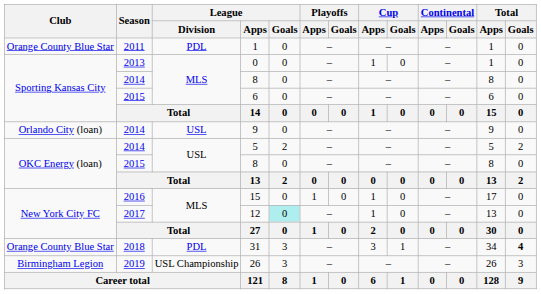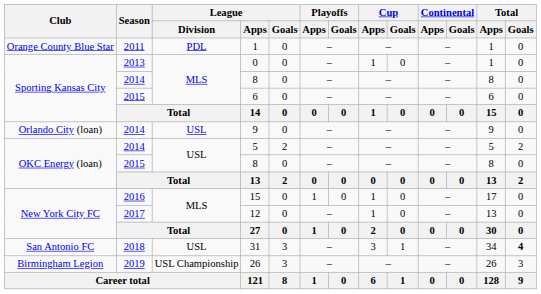 <table class="wikitable" style="text-align: center;">
 <tr>
 <th rowspan=2>Club</th>
 <th rowspan=2>Season</th>
 <th colspan=3>League</th>
 <th colspan=2>Playoffs</th>
 <th colspan=2><a href='#'>Cup</a></th>
 <th colspan=2><a href='#'>Continental</a></th>
 <th colspan=2>Total</th>
 </tr>
 <tr>
 <th>Division</th>
 <th>Apps</th>
 <th>Goals</th>
 <th>Apps</th>
 <th>Goals</th>
 <th>Apps</th>
 <th>Goals</th>
 <th>Apps</th>
 <th>Goals</th>
 <th>Apps</th>
 <th>Goals</th>
 </tr>
 <tr>
 <td><a href='#'>Orange County Blue Star</a></td>
 <td><a href='#'>2011</a></td>
 <td><a href='#'>PDL</a></td>
 <td>1</td>
 <td>0</td>
 <td colspan=2>–</td>
 <td colspan=2>–</td>
 <td colspan=2>–</td>
 <td>1</td>
 <td>0</td>
 </tr>
 <tr>
 <td rowspan=4><a href='#'>Sporting Kansas City</a></td>
 <td><a href='#'>2013</a></td>
 <td rowspan=3><a href='#'>MLS</a></td>
 <td>0</td>
 <td>0</td>
 <td colspan=2>–</td>
 <td>1</td>
 <td>0</td>
 <td colspan=2>–</td>
 <td>1</td>
 <td>0</td>
 </tr>
 <tr>
 <td><a href='#'>2014</a></td>
 <td>8</td>
 <td>0</td>
 <td colspan=2>–</td>
 <td colspan=2>–</td>
 <td colspan=2>–</td>
 <td>8</td>
 <td>0</td>
 </tr>
 <tr>
 <td><a href='#'>2015</a></td>
 <td>6</td>
 <td>0</td>
 <td colspan=2>–</td>
 <td colspan=2>–</td>
 <td colspan=2>–</td>
 <td>6</td>
 <td>0</td>
 </tr>
 <tr>
 <th colspan=2>Total</th>
 <th>14</th>
 <th>0</th>
 <th>0</th>
 <th>0</th>
 <th>1</th>
 <th>0</th>
 <th>0</th>
 <th>0</th>
 <th>15</th>
 <th>0</th>
 </tr>
 <tr>
 <td><a href='#'>Orlando City</a> (loan)</td>
 <td><a href='#'>2014</a></td>
 <td><a href='#'>USL</a></td>
 <td>9</td>
 <td>0</td>
 <td colspan=2>–</td>
 <td colspan=2>–</td>
 <td colspan=2>–</td>
 <td>9</td>
 <td>0</td>
 </tr>
 <tr>
 <td rowspan=3><a href='#'>OKC Energy</a> (loan)</td>
 <td><a href='#'>2014</a></td>
 <td rowspan=2>USL</td>
 <td>5</td>
 <td>2</td>
 <td colspan=2>–</td>
 <td colspan=2>–</td>
 <td colspan=2>–</td>
 <td>5</td>
 <td>2</td>
 </tr>
 <tr>
 <td><a href='#'>2015</a></td>
 <td>8</td>
 <td>0</td>
 <td colspan=2>–</td>
 <td colspan=2>–</td>
 <td colspan=2>–</td>
 <td>8</td>
 <td>0</td>
 </tr>
 <tr>
 <th colspan=2>Total</th>
 <th>13</th>
 <th>2</th>
 <th>0</th>
 <th>0</th>
 <th>0</th>
 <th>0</th>
 <th>0</th>
 <th>0</th>
 <th>13</th>
 <th>2</th>
 </tr>
 <tr>
 <td rowspan=3><a href='#'>New York City FC</a></td>
 <td><a href='#'>2016</a></td>
 <td rowspan=2>MLS</td>
 <td>15</td>
 <td>0</td>
 <td>1</td>
 <td>0</td>
 <td>1</td>
 <td>0</td>
 <td colspan=2>–</td>
 <td>17</td>
 <td>0</td>
 </tr>
 <tr>
 <td><a href='#'>2017</a></td>
 <td>12</td>
-<td style="background: paleturquoise;">0</td>
+<td>0</td>
 <td colspan=2>–</td>
 <td>1</td>
 <td>0</td>
 <td colspan=2>–</td>
 <td>13</td>
 <td>0</td>
 </tr>
 <tr>
 <th colspan=2>Total</th>
 <th>27</th>
 <th>0</th>
 <th>1</th>
 <th>0</th>
 <th>2</th>
 <th>0</th>
 <th>0</th>
 <th>0</th>
 <th>30</th>
 <th>0</th>
 </tr>
 <tr>
-<td><a href='#'>Orange County Blue Star</a></td>
+<td><a href='#'>San Antonio FC</a></td>
 <td><a href='#'>2018</a></td>
-<td><a href='#'>PDL</a></td>
+<td>USL</td>
 <td>31</td>
 <td>3</td>
 <td colspan=2>–</td>
 <td>3</td>
 <td>1</td>
 <td colspan=2>–</td>
 <td>34</td>
 <td><strong>4</strong></td>
 </tr>
 <tr>
 <td><a href='#'>Birmingham Legion</a></td>
 <td><a href='#'>2019</a></td>
 <td>USL Championship</td>
 <td>26</td>
 <td>3</td>
 <td colspan=2>–</td>
 <td colspan=2>–</td>
 <td colspan=2>–</td>
 <td>26</td>
 <td>3</td>
 </tr>
 <tr>
 <th colspan=3>Career total</th>
 <th>121</th>
 <th>8</th>
 <th>1</th>
 <th>0</th>
 <th>6</th>
 <th>1</th>
 <th>0</th>
 <th>0</th>
 <th>128</th>
 <th>9</th>
 </tr>
 </table>
